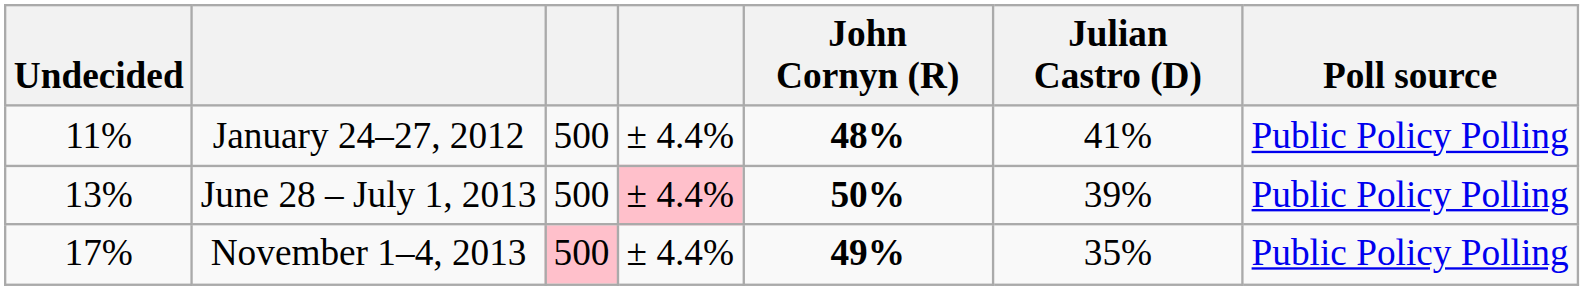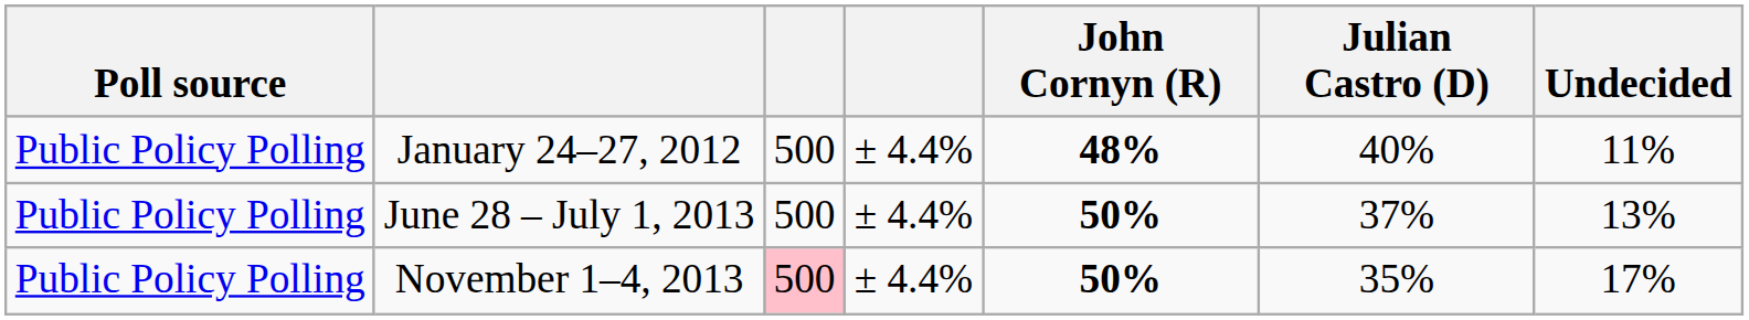 <table class="wikitable" style="text-align:center">
 <tr valign= bottom>
-<th>Undecided</th>
+<th>Poll source</th>
 <th></th>
 <th></th>
 <th></th>
 <th style="width:100px;">John<br>Cornyn (R)</th>
 <th style="width:100px;">Julian<br>Castro (D)</th>
-<th>Poll source</th>
+<th>Undecided</th>
 </tr>
 <tr>
-<td>11%</td>
+<td align=left><a href='#'>Public Policy Polling</a></td>
 <td>January 24–27, 2012</td>
 <td>500</td>
 <td>± 4.4%</td>
 <td><strong>48%</strong></td>
-<td>41%</td>
-<td align=left><a href='#'>Public Policy Polling</a></td>
+<td>40%</td>
+<td>11%</td>
 </tr>
 <tr>
-<td>13%</td>
+<td align=left><a href='#'>Public Policy Polling</a></td>
 <td>June 28 – July 1, 2013</td>
 <td>500</td>
-<td style="background: pink;">± 4.4%</td>
+<td>± 4.4%</td>
 <td><strong>50%</strong></td>
-<td>39%</td>
-<td align=left><a href='#'>Public Policy Polling</a></td>
+<td>37%</td>
+<td>13%</td>
 </tr>
 <tr>
-<td>17%</td>
+<td align=left><a href='#'>Public Policy Polling</a></td>
 <td>November 1–4, 2013</td>
 <td style="background: pink;">500</td>
 <td>± 4.4%</td>
-<td><strong>49%</strong></td>
+<td><strong>50%</strong></td>
 <td>35%</td>
-<td align=left><a href='#'>Public Policy Polling</a></td>
+<td>17%</td>
 </tr>
 </table>
